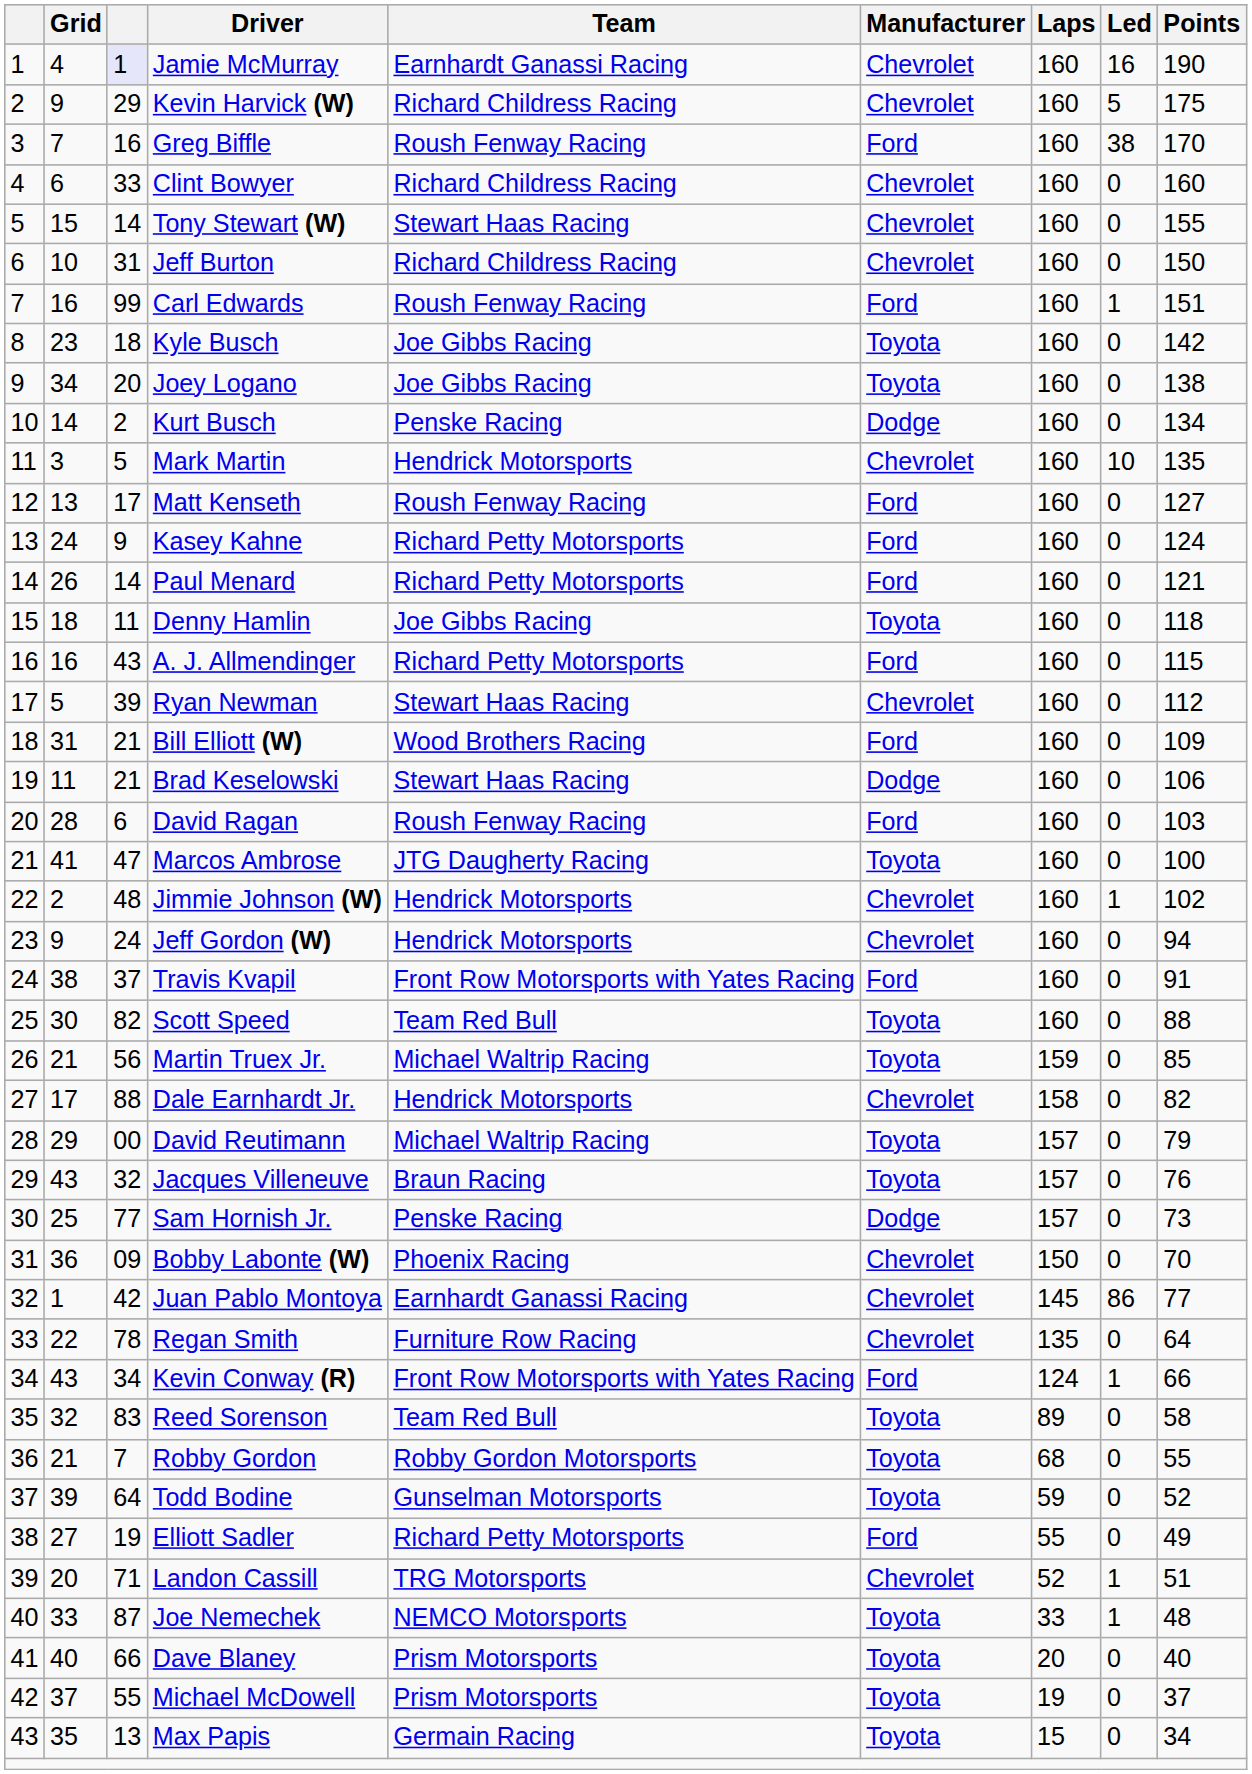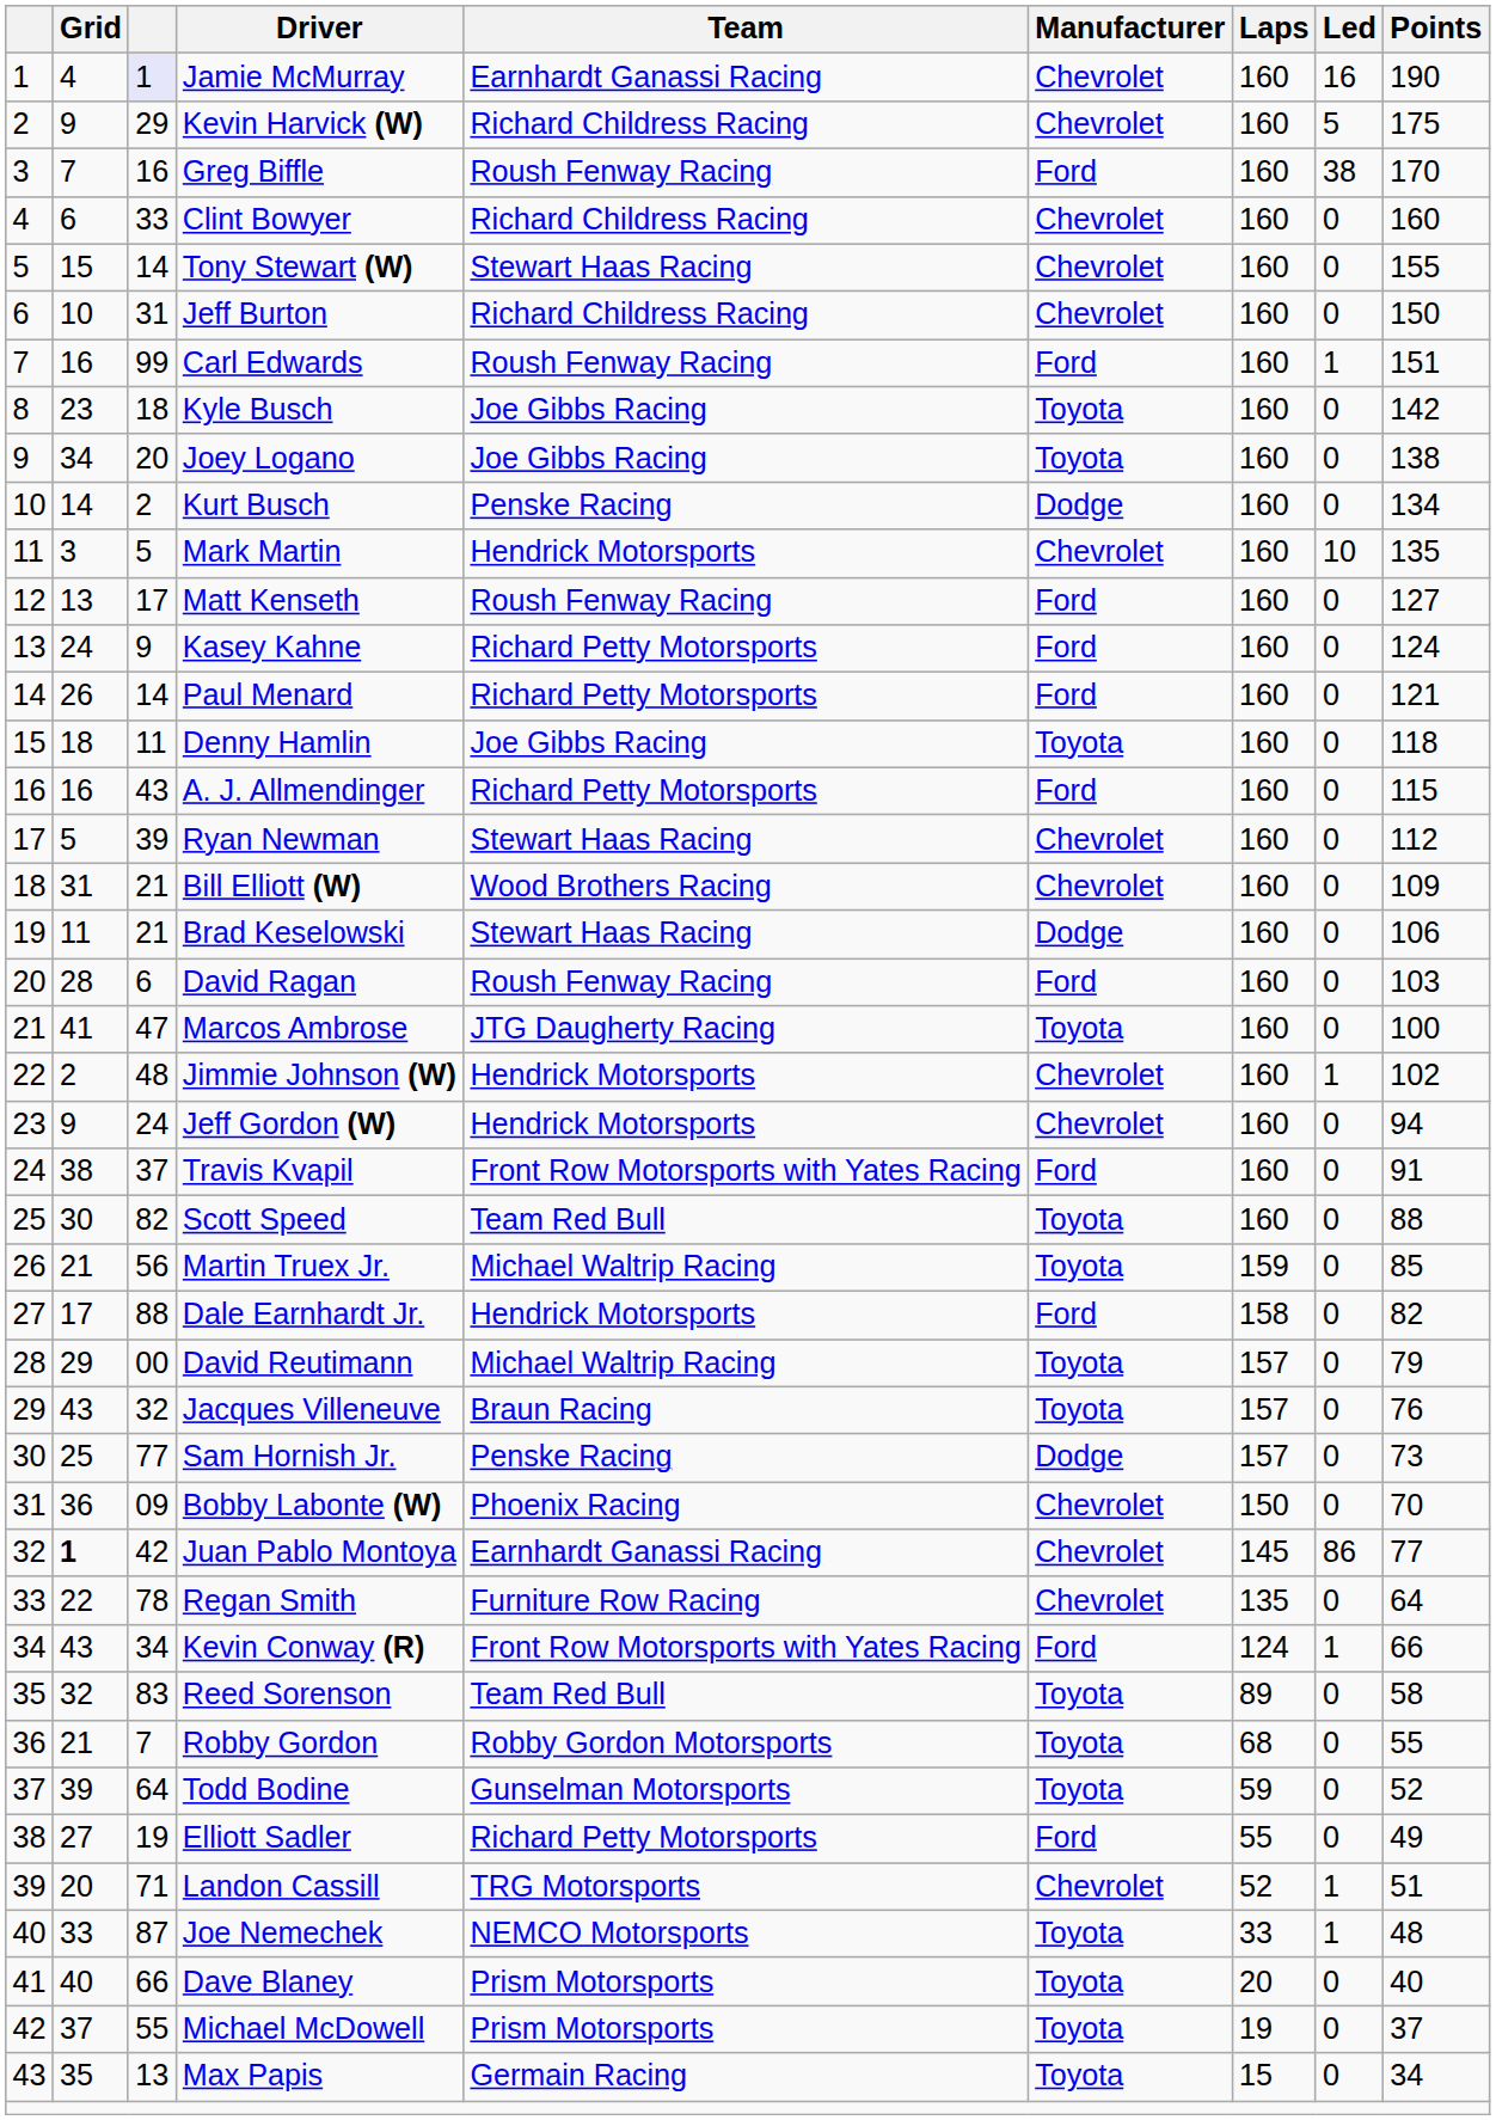 <table class="sortable wikitable" border="1">
 <tr>
 <th></th>
 <th>Grid</th>
 <th></th>
 <th>Driver</th>
 <th>Team</th>
 <th>Manufacturer</th>
 <th>Laps</th>
 <th>Led</th>
 <th>Points</th>
 </tr>
 <tr>
 <td>1</td>
 <td>4</td>
 <td style="background: lavender;">1</td>
 <td><a href='#'>Jamie McMurray</a></td>
 <td><a href='#'>Earnhardt Ganassi Racing</a></td>
 <td><a href='#'>Chevrolet</a></td>
 <td>160</td>
 <td>16</td>
 <td>190</td>
 </tr>
 <tr>
 <td>2</td>
 <td>9</td>
 <td>29</td>
 <td><a href='#'>Kevin Harvick</a> <strong>(W)</strong></td>
 <td><a href='#'>Richard Childress Racing</a></td>
 <td><a href='#'>Chevrolet</a></td>
 <td>160</td>
 <td>5</td>
 <td>175</td>
 </tr>
 <tr>
 <td>3</td>
 <td>7</td>
 <td>16</td>
 <td><a href='#'>Greg Biffle</a></td>
 <td><a href='#'>Roush Fenway Racing</a></td>
 <td><a href='#'>Ford</a></td>
 <td>160</td>
 <td>38</td>
 <td>170</td>
 </tr>
 <tr>
 <td>4</td>
 <td>6</td>
 <td>33</td>
 <td><a href='#'>Clint Bowyer</a></td>
 <td><a href='#'>Richard Childress Racing</a></td>
 <td><a href='#'>Chevrolet</a></td>
 <td>160</td>
 <td>0</td>
 <td>160</td>
 </tr>
 <tr>
 <td>5</td>
 <td>15</td>
 <td>14</td>
 <td><a href='#'>Tony Stewart</a> <strong>(W)</strong></td>
 <td><a href='#'>Stewart Haas Racing</a></td>
 <td><a href='#'>Chevrolet</a></td>
 <td>160</td>
 <td>0</td>
 <td>155</td>
 </tr>
 <tr>
 <td>6</td>
 <td>10</td>
 <td>31</td>
 <td><a href='#'>Jeff Burton</a></td>
 <td><a href='#'>Richard Childress Racing</a></td>
 <td><a href='#'>Chevrolet</a></td>
 <td>160</td>
 <td>0</td>
 <td>150</td>
 </tr>
 <tr>
 <td>7</td>
 <td>16</td>
 <td>99</td>
 <td><a href='#'>Carl Edwards</a></td>
 <td><a href='#'>Roush Fenway Racing</a></td>
 <td><a href='#'>Ford</a></td>
 <td>160</td>
 <td>1</td>
 <td>151</td>
 </tr>
 <tr>
 <td>8</td>
 <td>23</td>
 <td>18</td>
 <td><a href='#'>Kyle Busch</a></td>
 <td><a href='#'>Joe Gibbs Racing</a></td>
 <td><a href='#'>Toyota</a></td>
 <td>160</td>
 <td>0</td>
 <td>142</td>
 </tr>
 <tr>
 <td>9</td>
 <td>34</td>
 <td>20</td>
 <td><a href='#'>Joey Logano</a></td>
 <td><a href='#'>Joe Gibbs Racing</a></td>
 <td><a href='#'>Toyota</a></td>
 <td>160</td>
 <td>0</td>
 <td>138</td>
 </tr>
 <tr>
 <td>10</td>
 <td>14</td>
 <td>2</td>
 <td><a href='#'>Kurt Busch</a></td>
 <td><a href='#'>Penske Racing</a></td>
 <td><a href='#'>Dodge</a></td>
 <td>160</td>
 <td>0</td>
 <td>134</td>
 </tr>
 <tr>
 <td>11</td>
 <td>3</td>
 <td>5</td>
 <td><a href='#'>Mark Martin</a></td>
 <td><a href='#'>Hendrick Motorsports</a></td>
 <td><a href='#'>Chevrolet</a></td>
 <td>160</td>
 <td>10</td>
 <td>135</td>
 </tr>
 <tr>
 <td>12</td>
 <td>13</td>
 <td>17</td>
 <td><a href='#'>Matt Kenseth</a></td>
 <td><a href='#'>Roush Fenway Racing</a></td>
 <td><a href='#'>Ford</a></td>
 <td>160</td>
 <td>0</td>
 <td>127</td>
 </tr>
 <tr>
 <td>13</td>
 <td>24</td>
 <td>9</td>
 <td><a href='#'>Kasey Kahne</a></td>
 <td><a href='#'>Richard Petty Motorsports</a></td>
 <td><a href='#'>Ford</a></td>
 <td>160</td>
 <td>0</td>
 <td>124</td>
 </tr>
 <tr>
 <td>14</td>
 <td>26</td>
 <td>14</td>
 <td><a href='#'>Paul Menard</a></td>
 <td><a href='#'>Richard Petty Motorsports</a></td>
 <td><a href='#'>Ford</a></td>
 <td>160</td>
 <td>0</td>
 <td>121</td>
 </tr>
 <tr>
 <td>15</td>
 <td>18</td>
 <td>11</td>
 <td><a href='#'>Denny Hamlin</a></td>
 <td><a href='#'>Joe Gibbs Racing</a></td>
 <td><a href='#'>Toyota</a></td>
 <td>160</td>
 <td>0</td>
 <td>118</td>
 </tr>
 <tr>
 <td>16</td>
 <td>16</td>
 <td>43</td>
 <td><a href='#'>A. J. Allmendinger</a></td>
 <td><a href='#'>Richard Petty Motorsports</a></td>
 <td><a href='#'>Ford</a></td>
 <td>160</td>
 <td>0</td>
 <td>115</td>
 </tr>
 <tr>
 <td>17</td>
 <td>5</td>
 <td>39</td>
 <td><a href='#'>Ryan Newman</a></td>
 <td><a href='#'>Stewart Haas Racing</a></td>
 <td><a href='#'>Chevrolet</a></td>
 <td>160</td>
 <td>0</td>
 <td>112</td>
 </tr>
 <tr>
 <td>18</td>
 <td>31</td>
 <td>21</td>
 <td><a href='#'>Bill Elliott</a> <strong>(W)</strong></td>
 <td><a href='#'>Wood Brothers Racing</a></td>
-<td><a href='#'>Ford</a></td>
+<td><a href='#'>Chevrolet</a></td>
 <td>160</td>
 <td>0</td>
 <td>109</td>
 </tr>
 <tr>
 <td>19</td>
 <td>11</td>
 <td>21</td>
 <td><a href='#'>Brad Keselowski</a></td>
 <td><a href='#'>Stewart Haas Racing</a></td>
 <td><a href='#'>Dodge</a></td>
 <td>160</td>
 <td>0</td>
 <td>106</td>
 </tr>
 <tr>
 <td>20</td>
 <td>28</td>
 <td>6</td>
 <td><a href='#'>David Ragan</a></td>
 <td><a href='#'>Roush Fenway Racing</a></td>
 <td><a href='#'>Ford</a></td>
 <td>160</td>
 <td>0</td>
 <td>103</td>
 </tr>
 <tr>
 <td>21</td>
 <td>41</td>
 <td>47</td>
 <td><a href='#'>Marcos Ambrose</a></td>
 <td><a href='#'>JTG Daugherty Racing</a></td>
 <td><a href='#'>Toyota</a></td>
 <td>160</td>
 <td>0</td>
 <td>100</td>
 </tr>
 <tr>
 <td>22</td>
 <td>2</td>
 <td>48</td>
 <td><a href='#'>Jimmie Johnson</a> <strong>(W)</strong></td>
 <td><a href='#'>Hendrick Motorsports</a></td>
 <td><a href='#'>Chevrolet</a></td>
 <td>160</td>
 <td>1</td>
 <td>102</td>
 </tr>
 <tr>
 <td>23</td>
 <td>9</td>
 <td>24</td>
 <td><a href='#'>Jeff Gordon</a> <strong>(W)</strong></td>
 <td><a href='#'>Hendrick Motorsports</a></td>
 <td><a href='#'>Chevrolet</a></td>
 <td>160</td>
 <td>0</td>
 <td>94</td>
 </tr>
 <tr>
 <td>24</td>
 <td>38</td>
 <td>37</td>
 <td><a href='#'>Travis Kvapil</a></td>
 <td><a href='#'>Front Row Motorsports with Yates Racing</a></td>
 <td><a href='#'>Ford</a></td>
 <td>160</td>
 <td>0</td>
 <td>91</td>
 </tr>
 <tr>
 <td>25</td>
 <td>30</td>
 <td>82</td>
 <td><a href='#'>Scott Speed</a></td>
 <td><a href='#'>Team Red Bull</a></td>
 <td><a href='#'>Toyota</a></td>
 <td>160</td>
 <td>0</td>
 <td>88</td>
 </tr>
 <tr>
 <td>26</td>
 <td>21</td>
 <td>56</td>
 <td><a href='#'>Martin Truex Jr.</a></td>
 <td><a href='#'>Michael Waltrip Racing</a></td>
 <td><a href='#'>Toyota</a></td>
 <td>159</td>
 <td>0</td>
 <td>85</td>
 </tr>
 <tr>
 <td>27</td>
 <td>17</td>
 <td>88</td>
 <td><a href='#'>Dale Earnhardt Jr.</a></td>
 <td><a href='#'>Hendrick Motorsports</a></td>
-<td><a href='#'>Chevrolet</a></td>
+<td><a href='#'>Ford</a></td>
 <td>158</td>
 <td>0</td>
 <td>82</td>
 </tr>
 <tr>
 <td>28</td>
 <td>29</td>
 <td>00</td>
 <td><a href='#'>David Reutimann</a></td>
 <td><a href='#'>Michael Waltrip Racing</a></td>
 <td><a href='#'>Toyota</a></td>
 <td>157</td>
 <td>0</td>
 <td>79</td>
 </tr>
 <tr>
 <td>29</td>
 <td>43</td>
 <td>32</td>
 <td><a href='#'>Jacques Villeneuve</a></td>
 <td><a href='#'>Braun Racing</a></td>
 <td><a href='#'>Toyota</a></td>
 <td>157</td>
 <td>0</td>
 <td>76</td>
 </tr>
 <tr>
 <td>30</td>
 <td>25</td>
 <td>77</td>
 <td><a href='#'>Sam Hornish Jr.</a></td>
 <td><a href='#'>Penske Racing</a></td>
 <td><a href='#'>Dodge</a></td>
 <td>157</td>
 <td>0</td>
 <td>73</td>
 </tr>
 <tr>
 <td>31</td>
 <td>36</td>
 <td>09</td>
 <td><a href='#'>Bobby Labonte</a> <strong>(W)</strong></td>
 <td><a href='#'>Phoenix Racing</a></td>
 <td><a href='#'>Chevrolet</a></td>
 <td>150</td>
 <td>0</td>
 <td>70</td>
 </tr>
 <tr>
 <td>32</td>
-<td>1</td>
+<td><strong>1</strong></td>
 <td>42</td>
 <td><a href='#'>Juan Pablo Montoya</a></td>
 <td><a href='#'>Earnhardt Ganassi Racing</a></td>
 <td><a href='#'>Chevrolet</a></td>
 <td>145</td>
 <td>86</td>
 <td>77</td>
 </tr>
 <tr>
 <td>33</td>
 <td>22</td>
 <td>78</td>
 <td><a href='#'>Regan Smith</a></td>
 <td><a href='#'>Furniture Row Racing</a></td>
 <td><a href='#'>Chevrolet</a></td>
 <td>135</td>
 <td>0</td>
 <td>64</td>
 </tr>
 <tr>
 <td>34</td>
 <td>43</td>
 <td>34</td>
 <td><a href='#'>Kevin Conway</a> <strong>(R)</strong></td>
 <td><a href='#'>Front Row Motorsports with Yates Racing</a></td>
 <td><a href='#'>Ford</a></td>
 <td>124</td>
 <td>1</td>
 <td>66</td>
 </tr>
 <tr>
 <td>35</td>
 <td>32</td>
 <td>83</td>
 <td><a href='#'>Reed Sorenson</a></td>
 <td><a href='#'>Team Red Bull</a></td>
 <td><a href='#'>Toyota</a></td>
 <td>89</td>
 <td>0</td>
 <td>58</td>
 </tr>
 <tr>
 <td>36</td>
 <td>21</td>
 <td>7</td>
 <td><a href='#'>Robby Gordon</a></td>
 <td><a href='#'>Robby Gordon Motorsports</a></td>
 <td><a href='#'>Toyota</a></td>
 <td>68</td>
 <td>0</td>
 <td>55</td>
 </tr>
 <tr>
 <td>37</td>
 <td>39</td>
 <td>64</td>
 <td><a href='#'>Todd Bodine</a></td>
 <td><a href='#'>Gunselman Motorsports</a></td>
 <td><a href='#'>Toyota</a></td>
 <td>59</td>
 <td>0</td>
 <td>52</td>
 </tr>
 <tr>
 <td>38</td>
 <td>27</td>
 <td>19</td>
 <td><a href='#'>Elliott Sadler</a></td>
 <td><a href='#'>Richard Petty Motorsports</a></td>
 <td><a href='#'>Ford</a></td>
 <td>55</td>
 <td>0</td>
 <td>49</td>
 </tr>
 <tr>
 <td>39</td>
 <td>20</td>
 <td>71</td>
 <td><a href='#'>Landon Cassill</a></td>
 <td><a href='#'>TRG Motorsports</a></td>
 <td><a href='#'>Chevrolet</a></td>
 <td>52</td>
 <td>1</td>
 <td>51</td>
 </tr>
 <tr>
 <td>40</td>
 <td>33</td>
 <td>87</td>
 <td><a href='#'>Joe Nemechek</a></td>
 <td><a href='#'>NEMCO Motorsports</a></td>
 <td><a href='#'>Toyota</a></td>
 <td>33</td>
 <td>1</td>
 <td>48</td>
 </tr>
 <tr>
 <td>41</td>
 <td>40</td>
 <td>66</td>
 <td><a href='#'>Dave Blaney</a></td>
 <td><a href='#'>Prism Motorsports</a></td>
 <td><a href='#'>Toyota</a></td>
 <td>20</td>
 <td>0</td>
 <td>40</td>
 </tr>
 <tr>
 <td>42</td>
 <td>37</td>
 <td>55</td>
 <td><a href='#'>Michael McDowell</a></td>
 <td><a href='#'>Prism Motorsports</a></td>
 <td><a href='#'>Toyota</a></td>
 <td>19</td>
 <td>0</td>
 <td>37</td>
 </tr>
 <tr>
 <td>43</td>
 <td>35</td>
 <td>13</td>
 <td><a href='#'>Max Papis</a></td>
 <td><a href='#'>Germain Racing</a></td>
 <td><a href='#'>Toyota</a></td>
 <td>15</td>
 <td>0</td>
 <td>34</td>
 </tr>
 <tr class="sortbottom">
 <td colspan="9"></td>
 </tr>
 </table>
